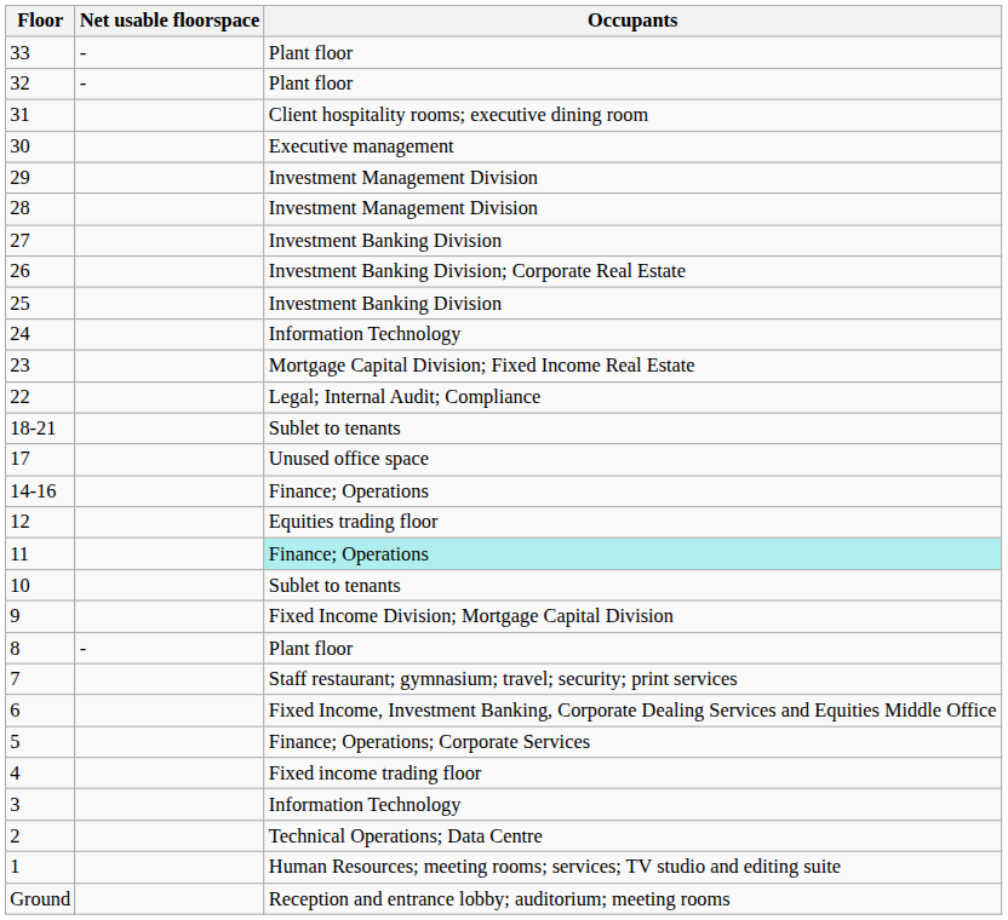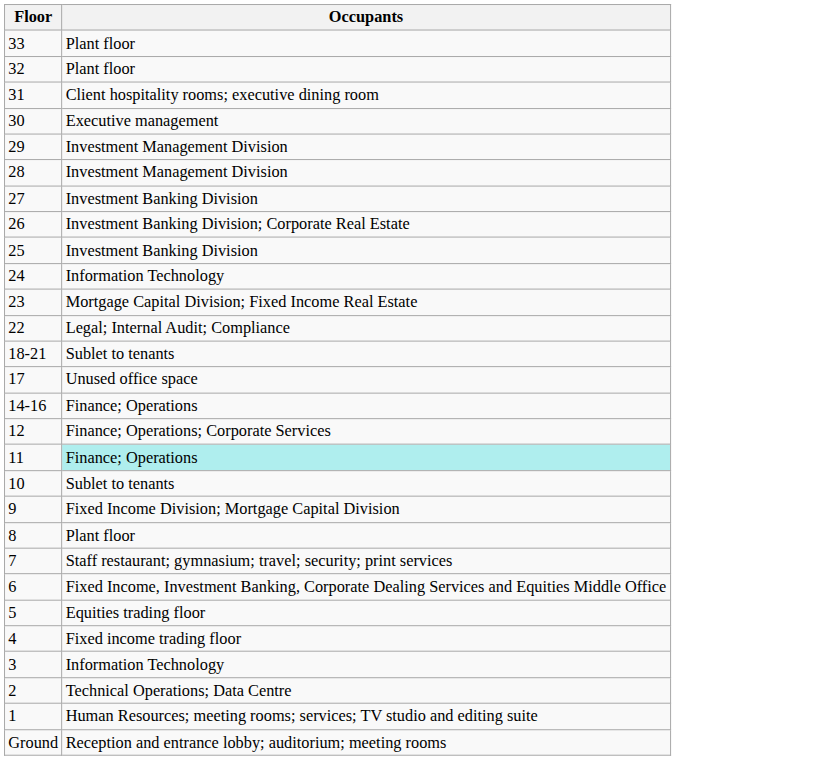 <table class="wikitable" border="1">
 <tr>
 <th>Floor</th>
-<th>Net usable floorspace</th>
 <th>Occupants</th>
 </tr>
 <tr>
 <td>33</td>
-<td>-</td>
 <td>Plant floor</td>
 </tr>
 <tr>
 <td>32</td>
-<td>-</td>
 <td>Plant floor</td>
 </tr>
 <tr>
 <td>31</td>
-<td></td>
 <td>Client hospitality rooms; executive dining room</td>
 </tr>
 <tr>
 <td>30</td>
-<td></td>
 <td>Executive management</td>
 </tr>
 <tr>
 <td>29</td>
-<td></td>
 <td>Investment Management Division</td>
 </tr>
 <tr>
 <td>28</td>
-<td></td>
 <td>Investment Management Division</td>
 </tr>
 <tr>
 <td>27</td>
-<td></td>
 <td>Investment Banking Division</td>
 </tr>
 <tr>
 <td>26</td>
-<td></td>
 <td>Investment Banking Division; Corporate Real Estate</td>
 </tr>
 <tr>
 <td>25</td>
-<td></td>
 <td>Investment Banking Division</td>
 </tr>
 <tr>
 <td>24</td>
-<td></td>
 <td>Information Technology</td>
 </tr>
 <tr>
 <td>23</td>
-<td></td>
 <td>Mortgage Capital Division; Fixed Income Real Estate</td>
 </tr>
 <tr>
 <td>22</td>
-<td></td>
 <td>Legal; Internal Audit; Compliance</td>
 </tr>
 <tr>
 <td>18-21</td>
-<td></td>
 <td>Sublet to tenants</td>
 </tr>
 <tr>
 <td>17</td>
-<td></td>
 <td>Unused office space</td>
 </tr>
 <tr>
 <td>14-16</td>
-<td></td>
 <td>Finance; Operations</td>
 </tr>
 <tr>
 <td>12</td>
-<td></td>
-<td>Equities trading floor</td>
+<td>Finance; Operations; Corporate Services</td>
 </tr>
 <tr>
 <td>11</td>
-<td></td>
 <td style="background: paleturquoise;">Finance; Operations</td>
 </tr>
 <tr>
 <td>10</td>
-<td></td>
 <td>Sublet to tenants</td>
 </tr>
 <tr>
 <td>9</td>
-<td></td>
 <td>Fixed Income Division; Mortgage Capital Division</td>
 </tr>
 <tr>
 <td>8</td>
-<td>-</td>
 <td>Plant floor</td>
 </tr>
 <tr>
 <td>7</td>
-<td></td>
 <td>Staff restaurant; gymnasium; travel; security; print services</td>
 </tr>
 <tr>
 <td>6</td>
-<td></td>
 <td>Fixed Income, Investment Banking, Corporate Dealing Services and Equities Middle Office</td>
 </tr>
 <tr>
 <td>5</td>
-<td></td>
-<td>Finance; Operations; Corporate Services</td>
+<td>Equities trading floor</td>
 </tr>
 <tr>
 <td>4</td>
-<td></td>
 <td>Fixed income trading floor</td>
 </tr>
 <tr>
 <td>3</td>
-<td></td>
 <td>Information Technology</td>
 </tr>
 <tr>
 <td>2</td>
-<td></td>
 <td>Technical Operations; Data Centre</td>
 </tr>
 <tr>
 <td>1</td>
-<td></td>
 <td>Human Resources; meeting rooms; services; TV studio and editing suite</td>
 </tr>
 <tr>
 <td>Ground</td>
-<td></td>
 <td>Reception and entrance lobby; auditorium; meeting rooms</td>
 </tr>
 </table>
